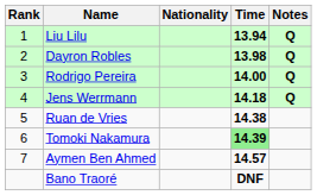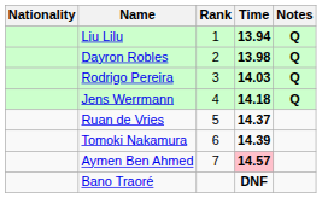 <table class="wikitable sortable" style="text-align:center">
 <tr>
+<th>Nationality</th>
+<th>Name</th>
 <th>Rank</th>
-<th>Name</th>
-<th>Nationality</th>
 <th>Time</th>
 <th>Notes</th>
 </tr>
 <tr bgcolor=ccffcc>
+<td align=left></td>
+<td align=left><a href='#'>Liu Lilu</a></td>
 <td>1</td>
-<td align=left><a href='#'>Liu Lilu</a></td>
-<td align=left></td>
 <td><strong>13.94</strong></td>
 <td><strong>Q</strong></td>
 </tr>
 <tr bgcolor=ccffcc>
+<td align=left></td>
+<td align=left><a href='#'>Dayron Robles</a></td>
 <td>2</td>
-<td align=left><a href='#'>Dayron Robles</a></td>
-<td align=left></td>
 <td><strong>13.98</strong></td>
 <td><strong>Q</strong></td>
 </tr>
 <tr bgcolor=ccffcc>
+<td align=left></td>
+<td align=left><a href='#'>Rodrigo Pereira</a></td>
 <td>3</td>
-<td align=left><a href='#'>Rodrigo Pereira</a></td>
-<td align=left></td>
-<td><strong>14.00</strong></td>
+<td><strong>14.03</strong></td>
 <td><strong>Q</strong></td>
 </tr>
 <tr bgcolor=ccffcc>
+<td align=left></td>
+<td align=left><a href='#'>Jens Werrmann</a></td>
 <td>4</td>
-<td align=left><a href='#'>Jens Werrmann</a></td>
-<td align=left></td>
 <td><strong>14.18</strong></td>
 <td><strong>Q</strong></td>
 </tr>
 <tr>
+<td align=left></td>
+<td align=left><a href='#'>Ruan de Vries</a></td>
 <td>5</td>
-<td align=left><a href='#'>Ruan de Vries</a></td>
-<td align=left></td>
-<td><strong>14.38</strong></td>
+<td><strong>14.37</strong></td>
 <td></td>
 </tr>
 <tr>
+<td align=left></td>
+<td align=left><a href='#'>Tomoki Nakamura</a></td>
 <td>6</td>
-<td align=left><a href='#'>Tomoki Nakamura</a></td>
-<td align=left></td>
-<td style="background: lightgreen;"><strong>14.39</strong></td>
+<td><strong>14.39</strong></td>
 <td></td>
 </tr>
 <tr>
+<td align=left></td>
+<td align=left><a href='#'>Aymen Ben Ahmed</a></td>
 <td>7</td>
-<td align=left><a href='#'>Aymen Ben Ahmed</a></td>
-<td align=left></td>
-<td><strong>14.57</strong></td>
+<td style="background: pink;"><strong>14.57</strong></td>
 <td></td>
 </tr>
 <tr>
+<td align=left></td>
+<td align=left><a href='#'>Bano Traoré</a></td>
 <td></td>
-<td align=left><a href='#'>Bano Traoré</a></td>
-<td align=left></td>
 <td><strong>DNF</strong></td>
 <td></td>
 </tr>
 </table>
